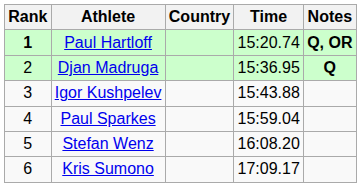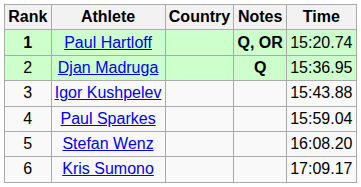 <table class="wikitable sortable" style="text-align:center">
 <tr>
 <th>Rank</th>
 <th>Athlete</th>
 <th>Country</th>
+<th>Notes</th>
 <th>Time</th>
-<th>Notes</th>
 </tr>
 <tr bgcolor=ccffcc>
 <td><strong>1</strong></td>
 <td><a href='#'>Paul Hartloff</a></td>
 <td align=left></td>
+<td><strong> Q, OR</strong></td>
 <td>15:20.74</td>
-<td><strong> Q, OR</strong></td>
 </tr>
 <tr bgcolor=ccffcc>
 <td>2</td>
 <td><a href='#'>Djan Madruga</a></td>
 <td align=left></td>
+<td><strong> Q</strong></td>
 <td>15:36.95</td>
-<td><strong> Q</strong></td>
 </tr>
 <tr>
 <td>3</td>
 <td><a href='#'>Igor Kushpelev</a></td>
 <td align=left></td>
+<td><strong> </strong></td>
 <td>15:43.88</td>
-<td><strong> </strong></td>
 </tr>
 <tr>
 <td>4</td>
 <td><a href='#'>Paul Sparkes</a></td>
 <td align=left></td>
+<td><strong> </strong></td>
 <td>15:59.04</td>
-<td><strong> </strong></td>
 </tr>
 <tr>
 <td>5</td>
 <td><a href='#'>Stefan Wenz</a></td>
 <td align=left></td>
+<td><strong> </strong></td>
 <td>16:08.20</td>
-<td><strong> </strong></td>
 </tr>
 <tr>
 <td>6</td>
 <td><a href='#'>Kris Sumono</a></td>
 <td align=left></td>
+<td><strong> </strong></td>
 <td>17:09.17</td>
-<td><strong> </strong></td>
 </tr>
 </table>
